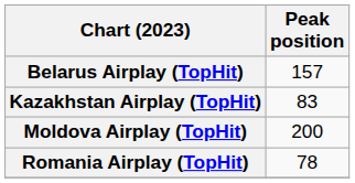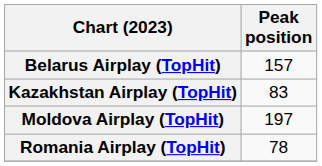 <table class="wikitable sortable plainrowheaders" style="text-align:center">
 <tr>
 <th scope="col">Chart (2023)</th>
 <th scope="col">Peak<br>position</th>
 </tr>
 <tr>
 <th scope="row">Belarus Airplay (<a href='#'>TopHit</a>)</th>
 <td>157</td>
 </tr>
 <tr>
 <th scope="row">Kazakhstan Airplay (<a href='#'>TopHit</a>)</th>
 <td>83</td>
 </tr>
 <tr>
 <th scope="row">Moldova Airplay (<a href='#'>TopHit</a>)</th>
-<td>200</td>
+<td>197</td>
 </tr>
 <tr>
 <th scope="row">Romania Airplay (<a href='#'>TopHit</a>)</th>
 <td>78</td>
 </tr>
 <tr>
 </tr>
 </table>
